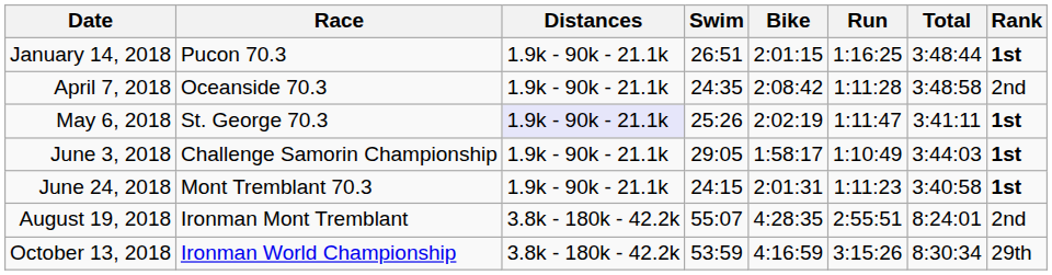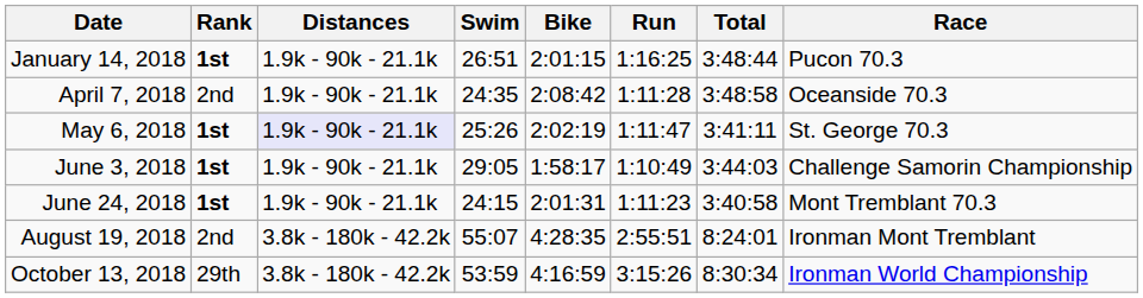 <table class="wikitable sortable">
 <tr>
 <th>Date</th>
-<th>Race</th>
+<th>Rank</th>
 <th>Distances</th>
 <th>Swim</th>
 <th>Bike</th>
 <th>Run</th>
 <th>Total</th>
-<th>Rank</th>
+<th>Race</th>
 </tr>
 <tr>
 <td style="text-align:right">January 14, 2018</td>
-<td>Pucon 70.3</td>
+<td><strong>1st</strong></td>
 <td>1.9k - 90k - 21.1k</td>
 <td style="text-align:center">26:51</td>
 <td style="text-align:center">2:01:15</td>
 <td style="text-align:center">1:16:25</td>
 <td style="text-align:center">3:48:44</td>
-<td><strong>1st</strong></td>
+<td>Pucon 70.3</td>
 </tr>
 <tr>
 <td style="text-align:right">April 7, 2018</td>
-<td>Oceanside 70.3</td>
+<td>2nd</td>
 <td>1.9k - 90k - 21.1k</td>
 <td style="text-align:center">24:35</td>
 <td style="text-align:center">2:08:42</td>
 <td style="text-align:center">1:11:28</td>
 <td style="text-align:center">3:48:58</td>
-<td>2nd</td>
+<td>Oceanside 70.3</td>
 </tr>
 <tr>
 <td style="text-align:right">May 6, 2018</td>
-<td>St. George 70.3</td>
+<td><strong>1st</strong></td>
 <td style="background: lavender;">1.9k - 90k - 21.1k</td>
 <td style="text-align:center">25:26</td>
 <td style="text-align:center">2:02:19</td>
 <td style="text-align:center">1:11:47</td>
 <td style="text-align:center">3:41:11</td>
-<td><strong>1st</strong></td>
+<td>St. George 70.3</td>
 </tr>
 <tr>
 <td style="text-align:right">June 3, 2018</td>
-<td>Challenge Samorin Championship</td>
+<td><strong>1st</strong></td>
 <td>1.9k - 90k - 21.1k</td>
 <td style="text-align:center">29:05</td>
 <td style="text-align:center">1:58:17</td>
 <td style="text-align:center">1:10:49</td>
 <td style="text-align:center">3:44:03</td>
-<td><strong>1st</strong></td>
+<td>Challenge Samorin Championship</td>
 </tr>
 <tr>
 <td style="text-align:right">June 24, 2018</td>
-<td>Mont Tremblant 70.3</td>
+<td><strong>1st</strong></td>
 <td>1.9k - 90k - 21.1k</td>
 <td style="text-align:center">24:15</td>
 <td style="text-align:center">2:01:31</td>
 <td style="text-align:center">1:11:23</td>
 <td style="text-align:center">3:40:58</td>
-<td><strong>1st</strong></td>
+<td>Mont Tremblant 70.3</td>
 </tr>
 <tr>
 <td style="text-align:right">August 19, 2018</td>
-<td>Ironman Mont Tremblant</td>
+<td>2nd</td>
 <td>3.8k - 180k - 42.2k</td>
 <td style="text-align:center">55:07</td>
 <td style="text-align:center">4:28:35</td>
 <td style="text-align:center">2:55:51</td>
 <td style="text-align:center">8:24:01</td>
-<td>2nd</td>
+<td>Ironman Mont Tremblant</td>
 </tr>
 <tr>
 <td style="text-align:right">October 13, 2018</td>
-<td><a href='#'>Ironman World Championship</a></td>
+<td>29th</td>
 <td>3.8k - 180k - 42.2k</td>
 <td style="text-align:center">53:59</td>
 <td style="text-align:center">4:16:59</td>
 <td style="text-align:center">3:15:26</td>
 <td style="text-align:center">8:30:34</td>
-<td>29th</td>
+<td><a href='#'>Ironman World Championship</a></td>
 </tr>
 </table>
